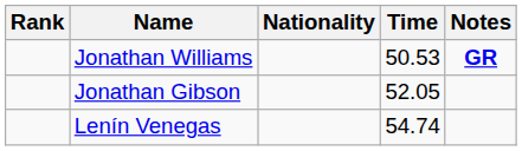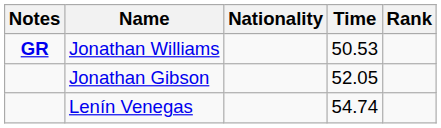 <table class="wikitable sortable" style="text-align:center">
 <tr>
-<th>Rank</th>
+<th>Notes</th>
 <th>Name</th>
 <th>Nationality</th>
 <th>Time</th>
-<th>Notes</th>
+<th>Rank</th>
 </tr>
 <tr>
-<td></td>
+<td><strong><a href='#'>GR</a></strong></td>
 <td align=left><a href='#'>Jonathan Williams</a></td>
 <td align=left></td>
 <td>50.53</td>
-<td><strong><a href='#'>GR</a></strong></td>
+<td></td>
 </tr>
 <tr>
 <td></td>
 <td align=left><a href='#'>Jonathan Gibson</a></td>
 <td align=left></td>
 <td>52.05</td>
 <td></td>
 </tr>
 <tr>
 <td></td>
 <td align=left><a href='#'>Lenín Venegas</a></td>
 <td align=left></td>
 <td>54.74</td>
 <td></td>
 </tr>
 </table>
